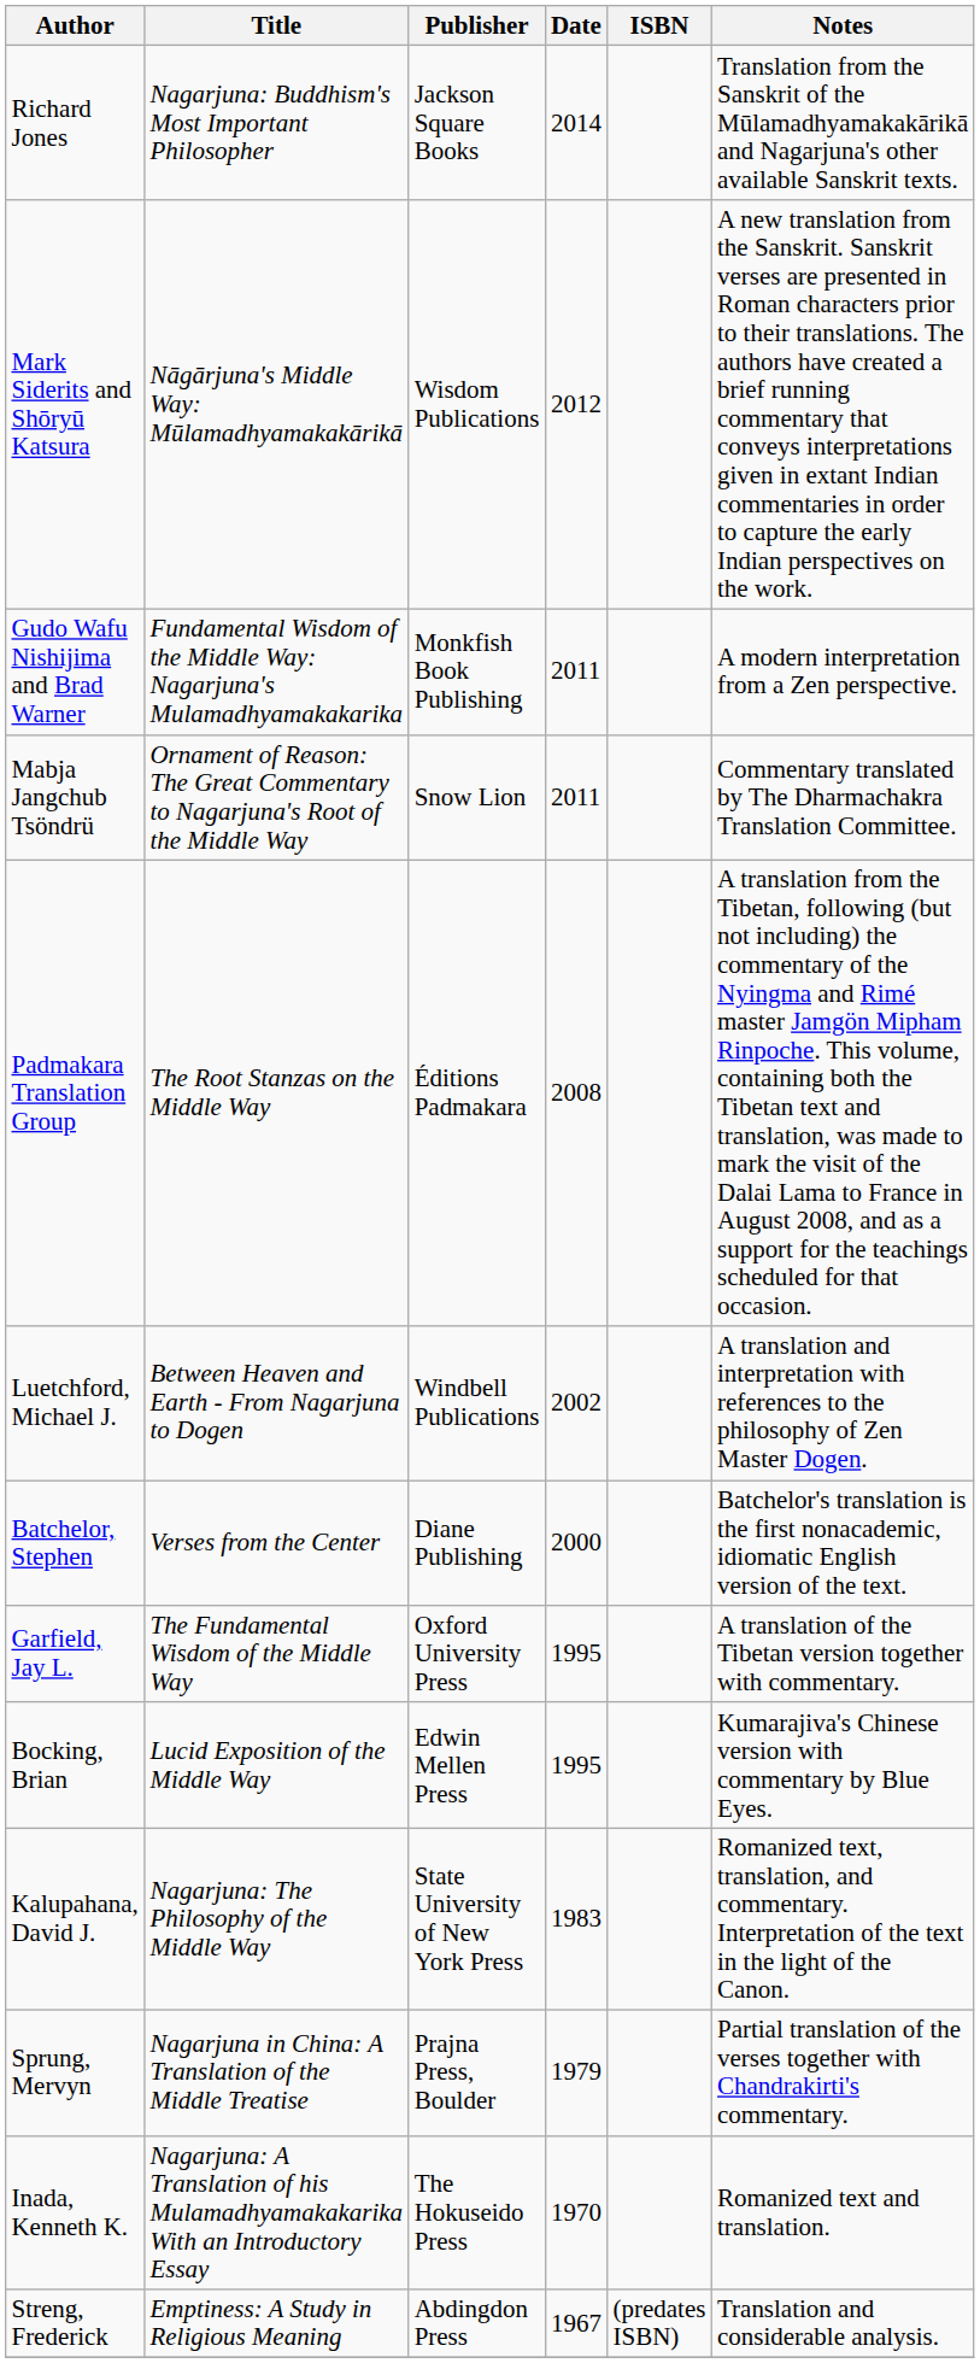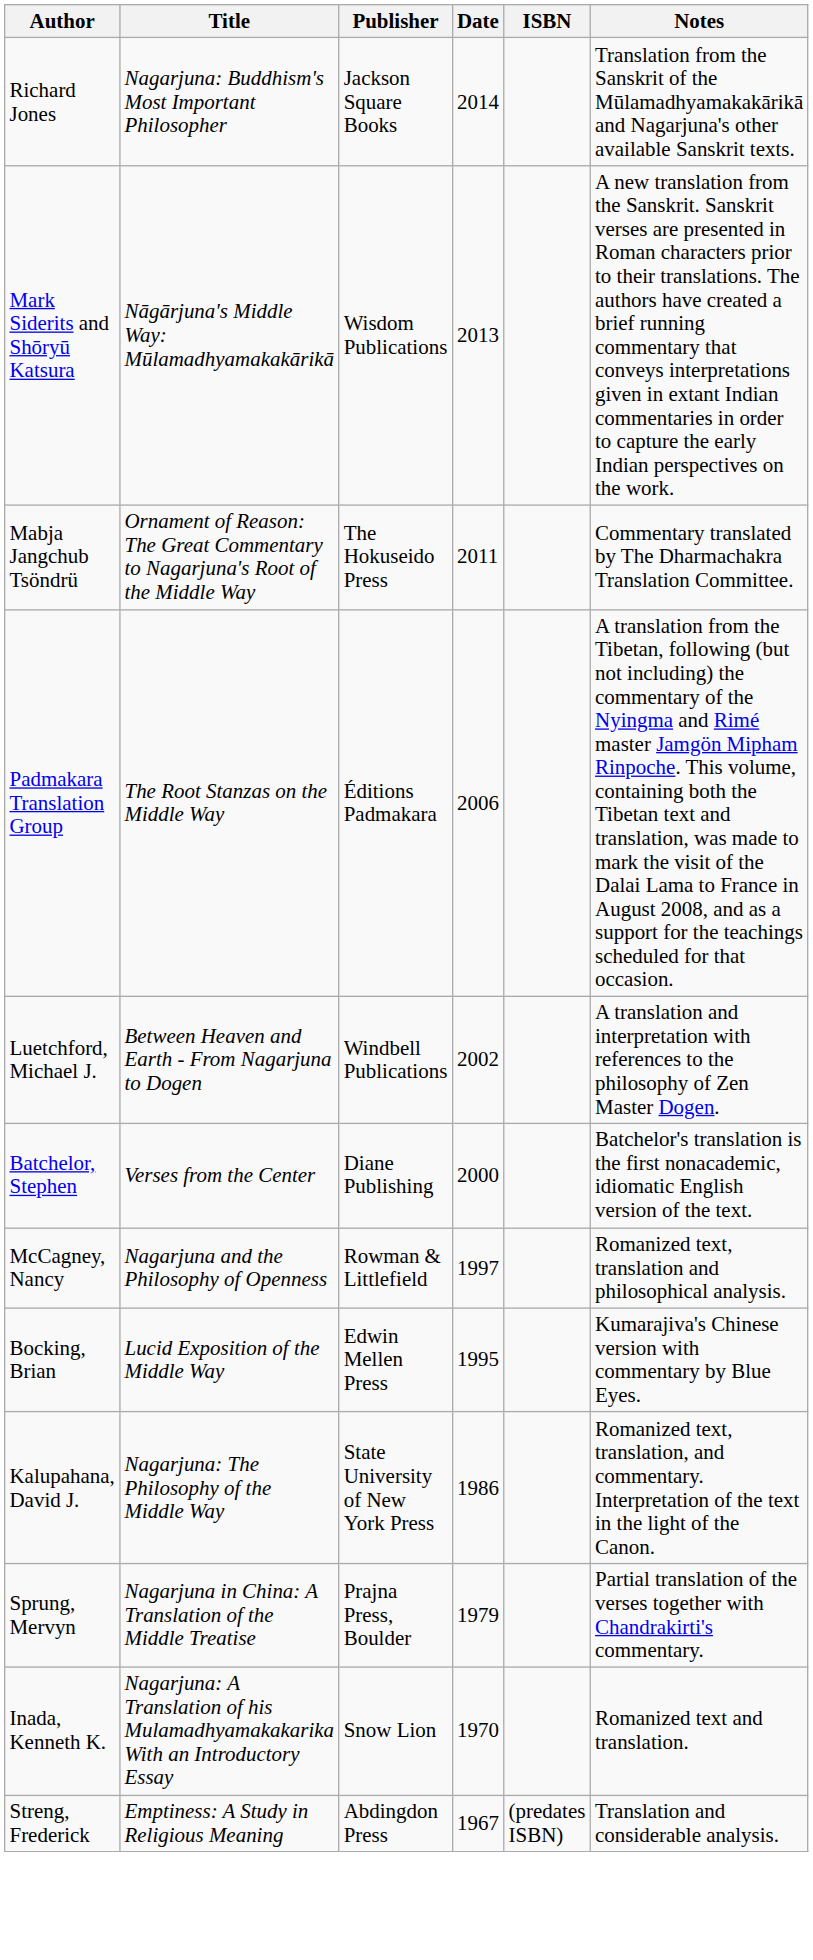 <table class="wikitable">
 <tr>
 <th>Author</th>
 <th>Title</th>
 <th>Publisher</th>
 <th>Date</th>
 <th>ISBN</th>
 <th>Notes</th>
 </tr>
 <tr>
 <td>Richard Jones</td>
 <td><em>Nagarjuna: Buddhism's Most Important Philosopher</em></td>
 <td>Jackson Square Books</td>
 <td>2014</td>
 <td></td>
 <td>Translation from the Sanskrit of the Mūlamadhyamakakārikā and Nagarjuna's other available Sanskrit texts.</td>
 </tr>
 <tr>
 <td><a href='#'>Mark Siderits</a> and <a href='#'>Shōryū Katsura</a></td>
 <td><em>Nāgārjuna's Middle Way: Mūlamadhyamakakārikā</em></td>
 <td>Wisdom Publications</td>
-<td>2012</td>
+<td>2013</td>
 <td></td>
 <td>A new translation from the Sanskrit. Sanskrit verses are presented in Roman characters prior to their translations. The authors have created a brief running commentary that conveys interpretations given in extant Indian commentaries in order to capture the early Indian perspectives on the work.</td>
 </tr>
 <tr>
-<td><a href='#'>Gudo Wafu Nishijima</a> and <a href='#'>Brad Warner</a></td>
-<td><em>Fundamental Wisdom of the Middle Way: Nagarjuna's Mulamadhyamakakarika</em></td>
-<td>Monkfish Book Publishing</td>
-<td>2011</td>
-<td></td>
-<td>A modern interpretation from a Zen perspective.</td>
-</tr>
-<tr>
 <td>Mabja Jangchub Tsöndrü</td>
 <td><em>Ornament of Reason: The Great Commentary to Nagarjuna's Root of the Middle Way</em></td>
-<td>Snow Lion</td>
+<td>The Hokuseido Press</td>
 <td>2011</td>
 <td></td>
 <td>Commentary translated by The Dharmachakra Translation Committee.</td>
 </tr>
 <tr>
 <td><a href='#'>Padmakara Translation Group</a></td>
 <td><em>The Root Stanzas on the Middle Way</em></td>
 <td>Éditions Padmakara</td>
-<td>2008</td>
+<td>2006</td>
 <td></td>
 <td>A translation from the Tibetan, following (but not including) the commentary of the <a href='#'>Nyingma</a> and <a href='#'>Rimé</a> master <a href='#'>Jamgön Mipham Rinpoche</a>.  This volume, containing both the Tibetan text and translation, was made to mark the visit of the Dalai Lama to France in August 2008, and as a support for the teachings scheduled for that occasion.</td>
 </tr>
 <tr>
 <td>Luetchford, Michael J.</td>
 <td><em>Between Heaven and Earth - From Nagarjuna to Dogen</em></td>
 <td>Windbell Publications</td>
 <td>2002</td>
 <td></td>
 <td>A translation and interpretation with references to the philosophy of Zen Master <a href='#'>Dogen</a>.</td>
 </tr>
 <tr>
 <td><a href='#'>Batchelor, Stephen</a></td>
 <td><em>Verses from the Center</em></td>
 <td>Diane Publishing</td>
 <td>2000</td>
 <td></td>
 <td>Batchelor's translation is the first nonacademic, idiomatic English version of the text.</td>
 </tr>
 <tr>
-<td><a href='#'>Garfield, Jay L.</a></td>
-<td><em>The Fundamental Wisdom of the Middle Way</em></td>
-<td>Oxford University Press</td>
-<td>1995</td>
+<td>McCagney, Nancy</td>
+<td><em>Nagarjuna and the Philosophy of Openness</em></td>
+<td>Rowman & Littlefield</td>
+<td>1997</td>
 <td></td>
-<td>A translation of the Tibetan version together with commentary.</td>
+<td>Romanized text, translation and philosophical analysis.</td>
 </tr>
 <tr>
 <td>Bocking, Brian</td>
 <td><em>Lucid Exposition of the Middle Way</em></td>
 <td>Edwin Mellen Press</td>
 <td>1995</td>
 <td></td>
 <td>Kumarajiva's Chinese version with commentary by Blue Eyes.</td>
 </tr>
 <tr>
 <td>Kalupahana, David J.</td>
 <td><em>Nagarjuna: The Philosophy of the Middle Way</em></td>
 <td>State University of New York Press</td>
-<td>1983</td>
+<td>1986</td>
 <td></td>
 <td>Romanized text, translation, and commentary. Interpretation of the text in the light of the Canon.</td>
 </tr>
 <tr>
 <td>Sprung, Mervyn</td>
 <td><em>Nagarjuna in China: A Translation of the Middle Treatise</em></td>
 <td>Prajna Press, Boulder</td>
 <td>1979</td>
 <td></td>
 <td>Partial translation of the verses together with <a href='#'>Chandrakirti's</a> commentary.</td>
 </tr>
 <tr>
 <td>Inada, Kenneth K.</td>
 <td><em>Nagarjuna: A Translation of his Mulamadhyamakakarika With an Introductory Essay</em></td>
-<td>The Hokuseido Press</td>
+<td>Snow Lion</td>
 <td>1970</td>
 <td></td>
 <td>Romanized text and translation.</td>
 </tr>
 <tr>
 <td>Streng, Frederick</td>
 <td><em>Emptiness: A Study in Religious Meaning</em></td>
 <td>Abdingdon Press</td>
 <td>1967</td>
 <td>(predates ISBN)</td>
 <td>Translation and considerable analysis.</td>
 </tr>
 <tr>
 </tr>
 </table>
